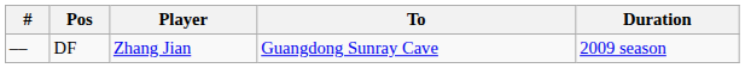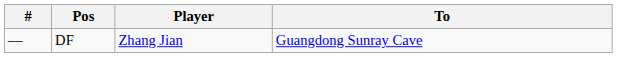 <table width=40% class="wikitable" style="font-size:95%; text-align:left">
 <tr>
 <th>#</th>
 <th>Pos</th>
 <th>Player</th>
 <th>To</th>
-<th>Duration</th>
 </tr>
 <tr>
 <td>––</td>
 <td>DF</td>
 <td> <a href='#'>Zhang Jian</a></td>
 <td> <a href='#'>Guangdong Sunray Cave</a></td>
-<td><a href='#'>2009 season</a></td>
 </tr>
 </table>
